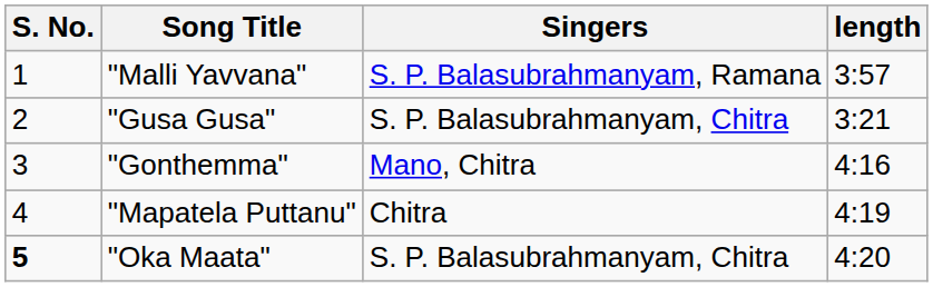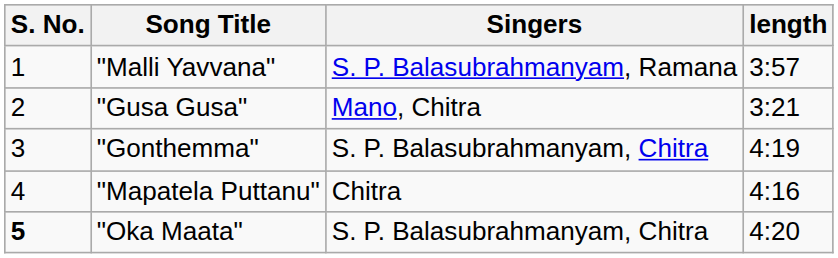 <table class="wikitable">
 <tr>
 <th>S. No.</th>
 <th>Song Title</th>
 <th>Singers</th>
 <th>length</th>
 </tr>
 <tr>
 <td>1</td>
 <td>"Malli Yavvana"</td>
 <td><a href='#'>S. P. Balasubrahmanyam</a>, Ramana</td>
 <td>3:57</td>
 </tr>
 <tr>
 <td>2</td>
 <td>"Gusa Gusa"</td>
-<td>S. P. Balasubrahmanyam, <a href='#'>Chitra</a></td>
+<td><a href='#'>Mano</a>, Chitra</td>
 <td>3:21</td>
 </tr>
 <tr>
 <td>3</td>
 <td>"Gonthemma"</td>
-<td><a href='#'>Mano</a>, Chitra</td>
-<td>4:16</td>
+<td>S. P. Balasubrahmanyam, <a href='#'>Chitra</a></td>
+<td>4:19</td>
 </tr>
 <tr>
 <td>4</td>
 <td>"Mapatela Puttanu"</td>
 <td>Chitra</td>
-<td>4:19</td>
+<td>4:16</td>
 </tr>
 <tr>
 <td><strong>5</strong></td>
 <td>"Oka Maata"</td>
 <td>S. P. Balasubrahmanyam, Chitra</td>
 <td>4:20</td>
 </tr>
 </table>
